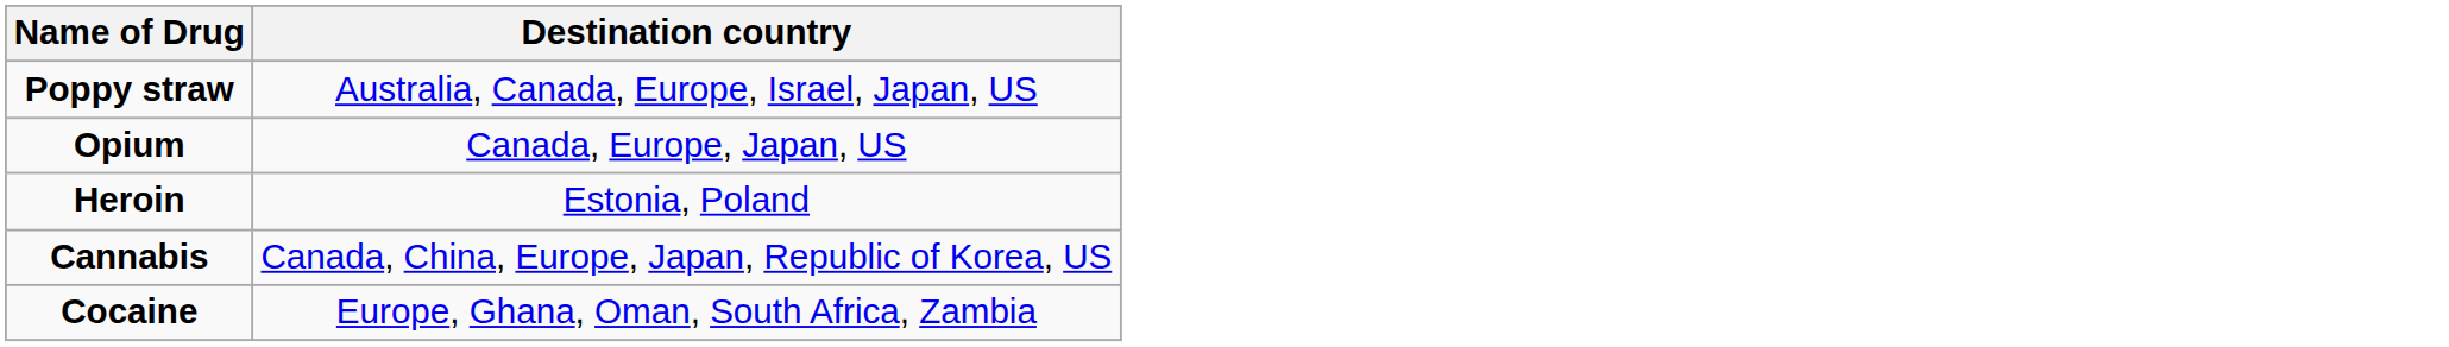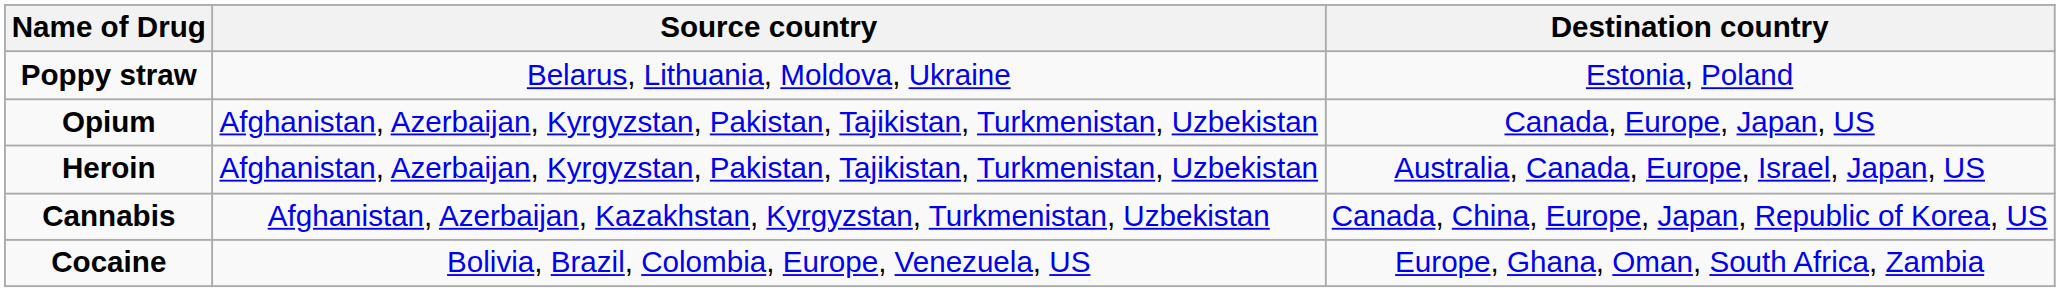 <table class="wikitable" style="text-align:center; margin-right:60px">
 <tr>
 <th>Name of Drug</th>
+<th>Source country</th>
 <th>Destination country</th>
 </tr>
 <tr>
 <td><strong>Poppy straw</strong></td>
-<td><a href='#'>Australia</a>, <a href='#'>Canada</a>, <a href='#'>Europe</a>, <a href='#'>Israel</a>, <a href='#'>Japan</a>, <a href='#'>US</a></td>
+<td><a href='#'>Belarus</a>, <a href='#'>Lithuania</a>, <a href='#'>Moldova</a>, <a href='#'>Ukraine</a></td>
+<td><a href='#'>Estonia</a>, <a href='#'>Poland</a></td>
 </tr>
 <tr>
 <td><strong>Opium</strong></td>
+<td><a href='#'>Afghanistan</a>, <a href='#'>Azerbaijan</a>, <a href='#'>Kyrgyzstan</a>, <a href='#'>Pakistan</a>, <a href='#'>Tajikistan</a>, <a href='#'>Turkmenistan</a>, <a href='#'>Uzbekistan</a></td>
 <td><a href='#'>Canada</a>, <a href='#'>Europe</a>, <a href='#'>Japan</a>, <a href='#'>US</a></td>
 </tr>
 <tr>
 <td><strong>Heroin</strong></td>
-<td><a href='#'>Estonia</a>, <a href='#'>Poland</a></td>
+<td><a href='#'>Afghanistan</a>, <a href='#'>Azerbaijan</a>, <a href='#'>Kyrgyzstan</a>, <a href='#'>Pakistan</a>, <a href='#'>Tajikistan</a>, <a href='#'>Turkmenistan</a>, <a href='#'>Uzbekistan</a></td>
+<td><a href='#'>Australia</a>, <a href='#'>Canada</a>, <a href='#'>Europe</a>, <a href='#'>Israel</a>, <a href='#'>Japan</a>, <a href='#'>US</a></td>
 </tr>
 <tr>
 <td><strong>Cannabis</strong></td>
+<td><a href='#'>Afghanistan</a>, <a href='#'>Azerbaijan</a>, <a href='#'>Kazakhstan</a>, <a href='#'>Kyrgyzstan</a>, <a href='#'>Turkmenistan</a>, <a href='#'>Uzbekistan</a></td>
 <td><a href='#'>Canada</a>, <a href='#'>China</a>, <a href='#'>Europe</a>, <a href='#'>Japan</a>, <a href='#'>Republic of Korea</a>, <a href='#'>US</a></td>
 </tr>
 <tr>
 <td><strong>Cocaine</strong></td>
+<td><a href='#'>Bolivia</a>, <a href='#'>Brazil</a>, <a href='#'>Colombia</a>, <a href='#'>Europe</a>, <a href='#'>Venezuela</a>, <a href='#'>US</a></td>
 <td><a href='#'>Europe</a>, <a href='#'>Ghana</a>, <a href='#'>Oman</a>, <a href='#'>South Africa</a>, <a href='#'>Zambia</a></td>
 </tr>
 </table>
